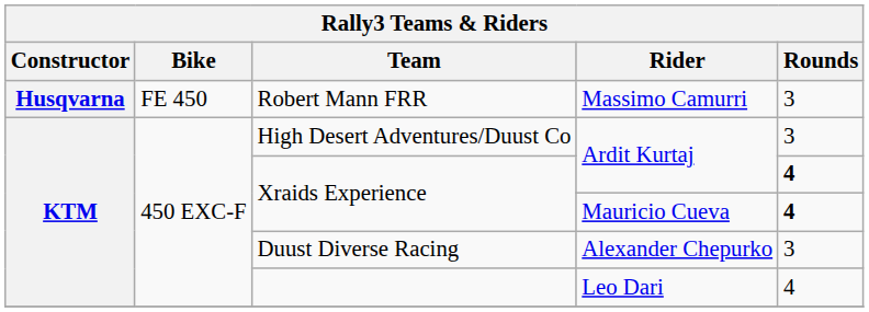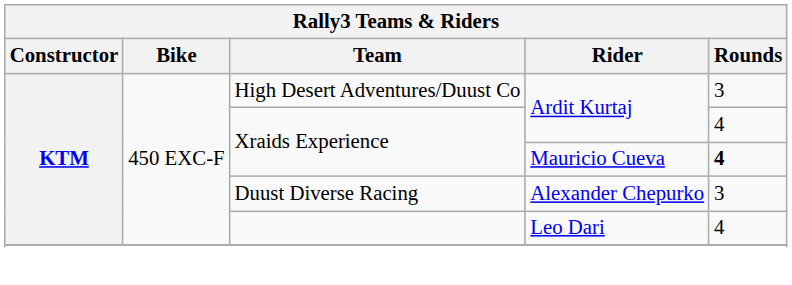 <table class="wikitable" style="font-size: 85%;">
 <tr>
 <th colspan=5><strong>Rally3 Teams & Riders</strong></th>
 </tr>
 <tr>
 <th>Constructor</th>
 <th>Bike</th>
 <th>Team</th>
 <th>Rider</th>
 <th>Rounds</th>
 </tr>
 <tr>
-<th><a href='#'>Husqvarna</a></th>
-<td>FE 450</td>
-<td>Robert Mann FRR</td>
-<td> <a href='#'>Massimo Camurri</a></td>
-<td>3</td>
-</tr>
-<tr>
 <th rowspan=5><a href='#'>KTM</a></th>
 <td rowspan=5>450 EXC-F</td>
 <td>High Desert Adventures/Duust Co</td>
 <td rowspan=2> <a href='#'>Ardit Kurtaj</a></td>
 <td>3</td>
 </tr>
 <tr>
 <td rowspan=2>Xraids Experience</td>
-<td><strong>4</strong></td>
+<td>4</td>
 </tr>
 <tr>
 <td> <a href='#'>Mauricio Cueva</a></td>
 <td><strong>4</strong></td>
 </tr>
 <tr>
 <td>Duust Diverse Racing</td>
 <td> <a href='#'>Alexander Chepurko</a></td>
 <td>3</td>
 </tr>
 <tr>
 <td></td>
 <td> <a href='#'>Leo Dari</a></td>
 <td>4</td>
 </tr>
 <tr>
 </tr>
 <tr>
 </tr>
 </table>
